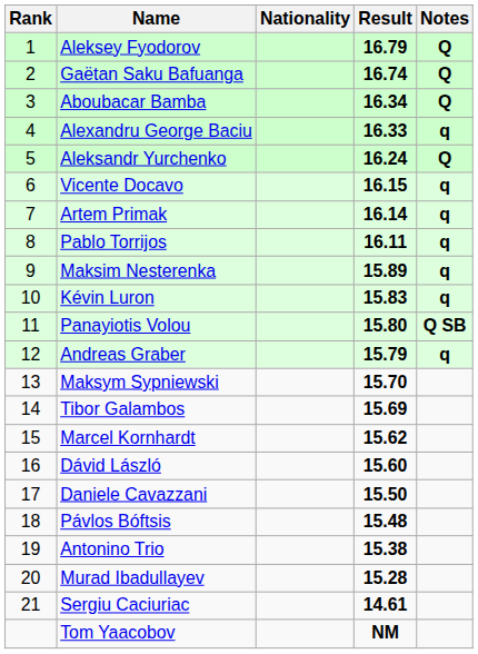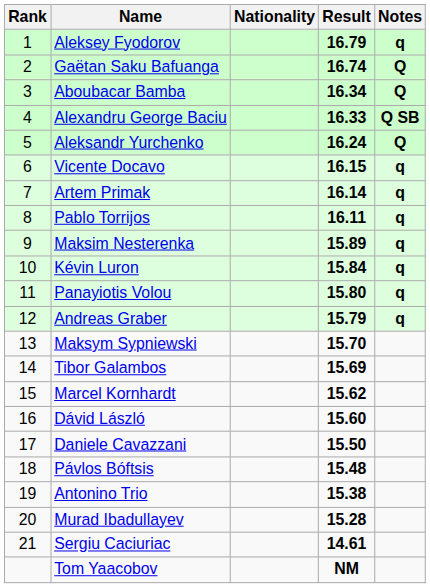 <table class="wikitable sortable" style="text-align:center">
 <tr>
 <th>Rank</th>
 <th>Name</th>
 <th>Nationality</th>
 <th>Result</th>
 <th>Notes</th>
 </tr>
 <tr bgcolor=ccffcc>
 <td>1</td>
 <td align=left><a href='#'>Aleksey Fyodorov</a></td>
 <td align=left></td>
 <td><strong>16.79</strong></td>
-<td><strong>Q</strong></td>
+<td><strong>q</strong></td>
 </tr>
 <tr bgcolor=ccffcc>
 <td>2</td>
 <td align=left><a href='#'>Gaëtan Saku Bafuanga</a></td>
 <td align=left></td>
 <td><strong>16.74</strong></td>
 <td><strong>Q</strong></td>
 </tr>
 <tr bgcolor=ccffcc>
 <td>3</td>
 <td align=left><a href='#'>Aboubacar Bamba</a></td>
 <td align=left></td>
 <td><strong>16.34</strong></td>
 <td><strong>Q</strong></td>
 </tr>
 <tr bgcolor=ccffcc>
 <td>4</td>
 <td align=left><a href='#'>Alexandru George Baciu</a></td>
 <td align=left></td>
 <td><strong>16.33</strong></td>
-<td><strong>q</strong></td>
+<td><strong>Q SB</strong></td>
 </tr>
 <tr bgcolor=ccffcc>
 <td>5</td>
 <td align=left><a href='#'>Aleksandr Yurchenko</a></td>
 <td align=left></td>
 <td><strong>16.24</strong></td>
 <td><strong>Q</strong></td>
 </tr>
 <tr bgcolor=ddffdd>
 <td>6</td>
 <td align=left><a href='#'>Vicente Docavo</a></td>
 <td align=left></td>
 <td><strong>16.15</strong></td>
 <td><strong>q</strong></td>
 </tr>
 <tr bgcolor=ddffdd>
 <td>7</td>
 <td align=left><a href='#'>Artem Primak</a></td>
 <td align=left></td>
 <td><strong>16.14</strong></td>
 <td><strong>q</strong></td>
 </tr>
 <tr bgcolor=ddffdd>
 <td>8</td>
 <td align=left><a href='#'>Pablo Torrijos</a></td>
 <td align=left></td>
 <td><strong>16.11</strong></td>
 <td><strong>q</strong></td>
 </tr>
 <tr bgcolor=ddffdd>
 <td>9</td>
 <td align=left><a href='#'>Maksim Nesterenka</a></td>
 <td align=left></td>
 <td><strong>15.89</strong></td>
 <td><strong>q</strong></td>
 </tr>
 <tr bgcolor=ddffdd>
 <td>10</td>
 <td align=left><a href='#'>Kévin Luron</a></td>
 <td align=left></td>
-<td><strong>15.83</strong></td>
+<td><strong>15.84</strong></td>
 <td><strong>q</strong></td>
 </tr>
 <tr bgcolor=ddffdd>
 <td>11</td>
 <td align=left><a href='#'>Panayiotis Volou</a></td>
 <td align=left></td>
 <td><strong>15.80</strong></td>
-<td><strong>Q SB</strong></td>
+<td><strong>q</strong></td>
 </tr>
 <tr bgcolor=ddffdd>
 <td>12</td>
 <td align=left><a href='#'>Andreas Graber</a></td>
 <td align=left></td>
 <td><strong>15.79</strong></td>
 <td><strong>q</strong></td>
 </tr>
 <tr>
 <td>13</td>
 <td align=left><a href='#'>Maksym Sypniewski</a></td>
 <td align=left></td>
 <td><strong>15.70</strong></td>
 <td></td>
 </tr>
 <tr>
 <td>14</td>
 <td align=left><a href='#'>Tibor Galambos</a></td>
 <td align=left></td>
 <td><strong>15.69</strong></td>
 <td></td>
 </tr>
 <tr>
 <td>15</td>
 <td align=left><a href='#'>Marcel Kornhardt</a></td>
 <td align=left></td>
 <td><strong>15.62</strong></td>
 <td></td>
 </tr>
 <tr>
 <td>16</td>
 <td align=left><a href='#'>Dávid László</a></td>
 <td align=left></td>
 <td><strong>15.60</strong></td>
 <td></td>
 </tr>
 <tr>
 <td>17</td>
 <td align=left><a href='#'>Daniele Cavazzani</a></td>
 <td align=left></td>
 <td><strong>15.50</strong></td>
 <td></td>
 </tr>
 <tr>
 <td>18</td>
 <td align=left><a href='#'>Pávlos Bóftsis</a></td>
 <td align=left></td>
 <td><strong>15.48</strong></td>
 <td></td>
 </tr>
 <tr>
 <td>19</td>
 <td align=left><a href='#'>Antonino Trio</a></td>
 <td align=left></td>
 <td><strong>15.38</strong></td>
 <td></td>
 </tr>
 <tr>
 <td>20</td>
 <td align=left><a href='#'>Murad Ibadullayev</a></td>
 <td align=left></td>
 <td><strong>15.28</strong></td>
 <td></td>
 </tr>
 <tr>
 <td>21</td>
 <td align=left><a href='#'>Sergiu Caciuriac</a></td>
 <td align=left></td>
 <td><strong>14.61</strong></td>
 <td></td>
 </tr>
 <tr>
 <td></td>
 <td align=left><a href='#'>Tom Yaacobov</a></td>
 <td align=left></td>
 <td><strong>NM</strong></td>
 <td></td>
 </tr>
 </table>
